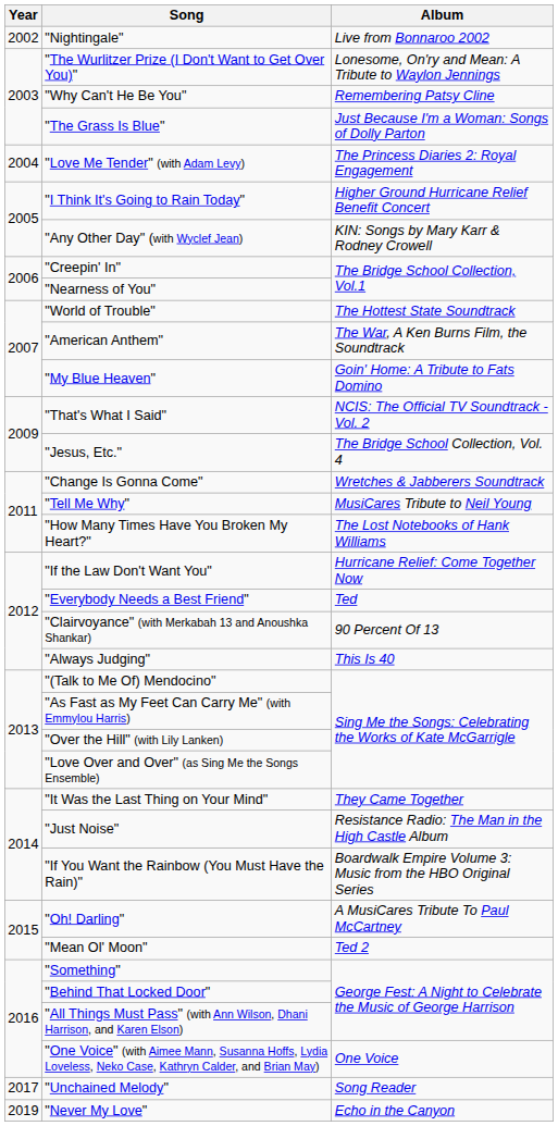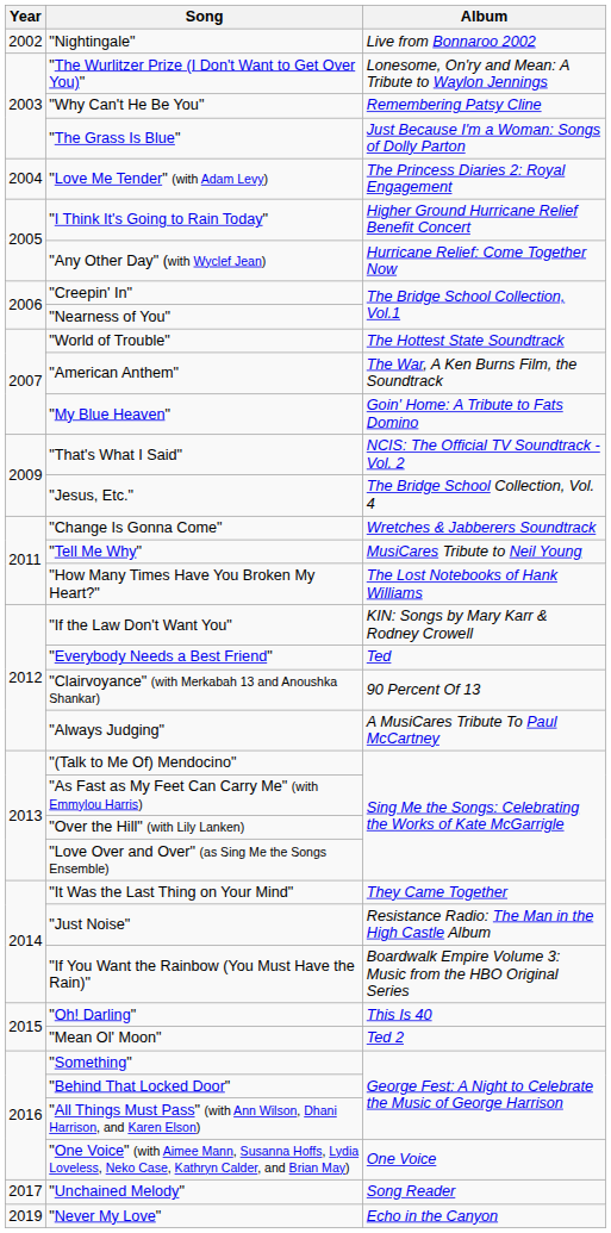 <table class="wikitable">
 <tr>
 <th style="text-align:center; width:20px;">Year</th>
 <th style="text-align:center; width:330px;">Song</th>
 <th style="text-align:center; width:250px;">Album</th>
 </tr>
 <tr>
 <td>2002</td>
 <td>"Nightingale"</td>
 <td><em>Live from <a href='#'>Bonnaroo 2002</a></em></td>
 </tr>
 <tr>
 <td rowspan="3">2003</td>
 <td>"<a href='#'>The Wurlitzer Prize (I Don't Want to Get Over You)</a>"</td>
 <td><em>Lonesome, On'ry and Mean: A Tribute to <a href='#'>Waylon Jennings</a></em></td>
 </tr>
 <tr>
 <td>"Why Can't He Be You"</td>
 <td><em><a href='#'>Remembering Patsy Cline</a></em></td>
 </tr>
 <tr>
 <td>"<a href='#'>The Grass Is Blue</a>"</td>
 <td><em><a href='#'>Just Because I'm a Woman: Songs of Dolly Parton</a></em></td>
 </tr>
 <tr>
 <td>2004</td>
 <td>"<a href='#'>Love Me Tender</a>" <small>(with <a href='#'>Adam Levy</a>)</small></td>
 <td><em><a href='#'>The Princess Diaries 2: Royal Engagement</a></em></td>
 </tr>
 <tr>
 <td rowspan="2">2005</td>
 <td>"<a href='#'>I Think It's Going to Rain Today</a>"</td>
 <td><em><a href='#'>Higher Ground Hurricane Relief Benefit Concert</a></em></td>
 </tr>
 <tr>
 <td>"Any Other Day" (<small>with <a href='#'>Wyclef Jean</a>)</small></td>
-<td><em>KIN: Songs by Mary Karr & Rodney Crowell</em></td>
+<td><em><a href='#'>Hurricane Relief: Come Together Now</a></em></td>
 </tr>
 <tr>
 <td rowspan="2">2006</td>
 <td>"Creepin' In"</td>
 <td rowspan="2"><em><a href='#'>The Bridge School Collection, Vol.1</a></em></td>
 </tr>
 <tr>
 <td>"Nearness of You"</td>
 </tr>
 <tr>
 <td rowspan="3">2007</td>
 <td>"World of Trouble"</td>
 <td><em><a href='#'>The Hottest State Soundtrack</a></em></td>
 </tr>
 <tr>
 <td>"American Anthem"</td>
 <td><em><a href='#'>The War</a>, A Ken Burns Film, the Soundtrack</em></td>
 </tr>
 <tr>
 <td>"<a href='#'>My Blue Heaven</a>"</td>
 <td><em><a href='#'>Goin' Home: A Tribute to Fats Domino</a></em></td>
 </tr>
 <tr>
 <td rowspan="2">2009</td>
 <td>"That's What I Said"</td>
 <td><em><a href='#'>NCIS: The Official TV Soundtrack - Vol. 2</a></em></td>
 </tr>
 <tr>
 <td>"Jesus, Etc."</td>
 <td><em><a href='#'>The Bridge School</a> Collection, Vol. 4</em></td>
 </tr>
 <tr>
 <td rowspan="3">2011</td>
 <td>"Change Is Gonna Come"</td>
 <td><em><a href='#'>Wretches & Jabberers Soundtrack</a></em></td>
 </tr>
 <tr>
 <td>"<a href='#'>Tell Me Why</a>"</td>
 <td><em><a href='#'>MusiCares</a> Tribute to <a href='#'>Neil Young</a></em></td>
 </tr>
 <tr>
 <td>"How Many Times Have You Broken My Heart?"</td>
 <td><em><a href='#'>The Lost Notebooks of Hank Williams</a></em></td>
 </tr>
 <tr>
 <td rowspan="4">2012</td>
 <td>"If the Law Don't Want You"</td>
-<td><em><a href='#'>Hurricane Relief: Come Together Now</a></em></td>
+<td><em>KIN: Songs by Mary Karr & Rodney Crowell</em></td>
 </tr>
 <tr>
 <td>"<a href='#'>Everybody Needs a Best Friend</a>"</td>
 <td><em><a href='#'>Ted</a></em></td>
 </tr>
 <tr>
 <td>"Clairvoyance" <small>(with Merkabah 13 and Anoushka Shankar)</small></td>
 <td><em>90 Percent Of 13</em></td>
 </tr>
 <tr>
 <td>"Always Judging"</td>
-<td><em><a href='#'>This Is 40</a></em></td>
+<td><em>A MusiCares Tribute To <a href='#'>Paul McCartney</a></em></td>
 </tr>
 <tr>
 <td rowspan="4">2013</td>
 <td>"(Talk to Me Of) Mendocino"</td>
 <td rowspan="4"><em><a href='#'>Sing Me the Songs: Celebrating the Works of Kate McGarrigle</a></em></td>
 </tr>
 <tr>
 <td>"As Fast as My Feet Can Carry Me" <small>(with <a href='#'>Emmylou Harris</a>)</small></td>
 </tr>
 <tr>
 <td>"Over the Hill" <small>(with Lily Lanken)</small></td>
 </tr>
 <tr>
 <td>"Love Over and Over" <small>(as Sing Me the Songs Ensemble)</small></td>
 </tr>
 <tr>
 <td rowspan="3">2014</td>
 <td>"It Was the Last Thing on Your Mind"</td>
 <td><em><a href='#'>They Came Together</a></em></td>
 </tr>
 <tr>
 <td>"Just Noise"</td>
 <td><em>Resistance Radio: <a href='#'>The Man in the High Castle</a> Album</em></td>
 </tr>
 <tr>
 <td>"If You Want the Rainbow (You Must Have the Rain)"</td>
 <td><em>Boardwalk Empire Volume 3: Music from the HBO Original Series</em></td>
 </tr>
 <tr>
 <td rowspan="2">2015</td>
 <td>"<a href='#'>Oh! Darling</a>"</td>
-<td><em>A MusiCares Tribute To <a href='#'>Paul McCartney</a></em></td>
+<td><em><a href='#'>This Is 40</a></em></td>
 </tr>
 <tr>
 <td>"Mean Ol' Moon"</td>
 <td><em><a href='#'>Ted 2</a></em></td>
 </tr>
 <tr>
 <td rowspan="4">2016</td>
 <td>"<a href='#'>Something</a>"</td>
 <td rowspan="3"><em><a href='#'>George Fest: A Night to Celebrate the Music of George Harrison</a></em></td>
 </tr>
 <tr>
 <td>"<a href='#'>Behind That Locked Door</a>"</td>
 </tr>
 <tr>
 <td>"<a href='#'>All Things Must Pass</a>" <small>(with <a href='#'>Ann Wilson</a>, <a href='#'>Dhani Harrison</a>, and <a href='#'>Karen Elson</a>)</small></td>
 </tr>
 <tr>
 <td>"<a href='#'>One Voice</a>" <small>(with <a href='#'>Aimee Mann</a>, <a href='#'>Susanna Hoffs</a>, <a href='#'>Lydia Loveless</a>, <a href='#'>Neko Case</a>, <a href='#'>Kathryn Calder</a>, and <a href='#'>Brian May</a>)</small></td>
 <td><em><a href='#'>One Voice</a></em></td>
 </tr>
 <tr>
 <td>2017</td>
 <td>"<a href='#'>Unchained Melody</a>"</td>
 <td><em><a href='#'>Song Reader</a></em></td>
 </tr>
 <tr>
 <td>2019</td>
 <td>"<a href='#'>Never My Love</a>"</td>
 <td><em><a href='#'>Echo in the Canyon</a></em></td>
 </tr>
 </table>
